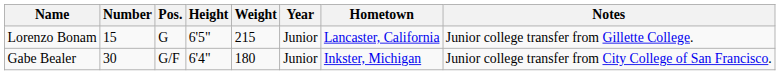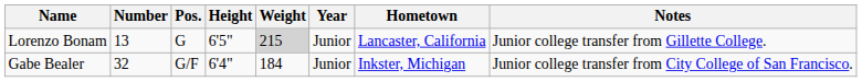 <table class="wikitable sortable" border="1">
 <tr>
 <th>Name</th>
 <th>Number</th>
 <th>Pos.</th>
 <th>Height</th>
 <th>Weight</th>
 <th>Year</th>
 <th>Hometown</th>
 <th class="unsortable">Notes</th>
 </tr>
 <tr>
 <td sortname>Lorenzo Bonam</td>
-<td>15</td>
+<td>13</td>
 <td>G</td>
 <td>6'5"</td>
-<td>215</td>
+<td style="background: lightgrey;">215</td>
 <td>Junior</td>
 <td><a href='#'>Lancaster, California</a></td>
 <td>Junior college transfer from <a href='#'>Gillette College</a>.</td>
 </tr>
 <tr>
 <td sortname>Gabe Bealer</td>
-<td>30</td>
+<td>32</td>
 <td>G/F</td>
 <td>6'4"</td>
-<td>180</td>
+<td>184</td>
 <td>Junior</td>
 <td><a href='#'>Inkster, Michigan</a></td>
 <td>Junior college transfer from <a href='#'>City College of San Francisco</a>.</td>
 </tr>
 </table>
